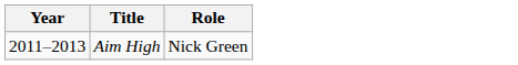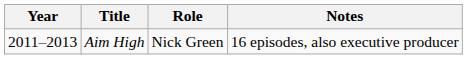 <table class="wikitable sortable">
 <tr>
 <th>Year</th>
 <th>Title</th>
 <th>Role</th>
+<th class="unsortable">Notes</th>
 </tr>
 <tr>
 <td>2011–2013</td>
 <td><em>Aim High</em></td>
 <td>Nick Green</td>
+<td>16 episodes, also executive producer</td>
 </tr>
 </table>
